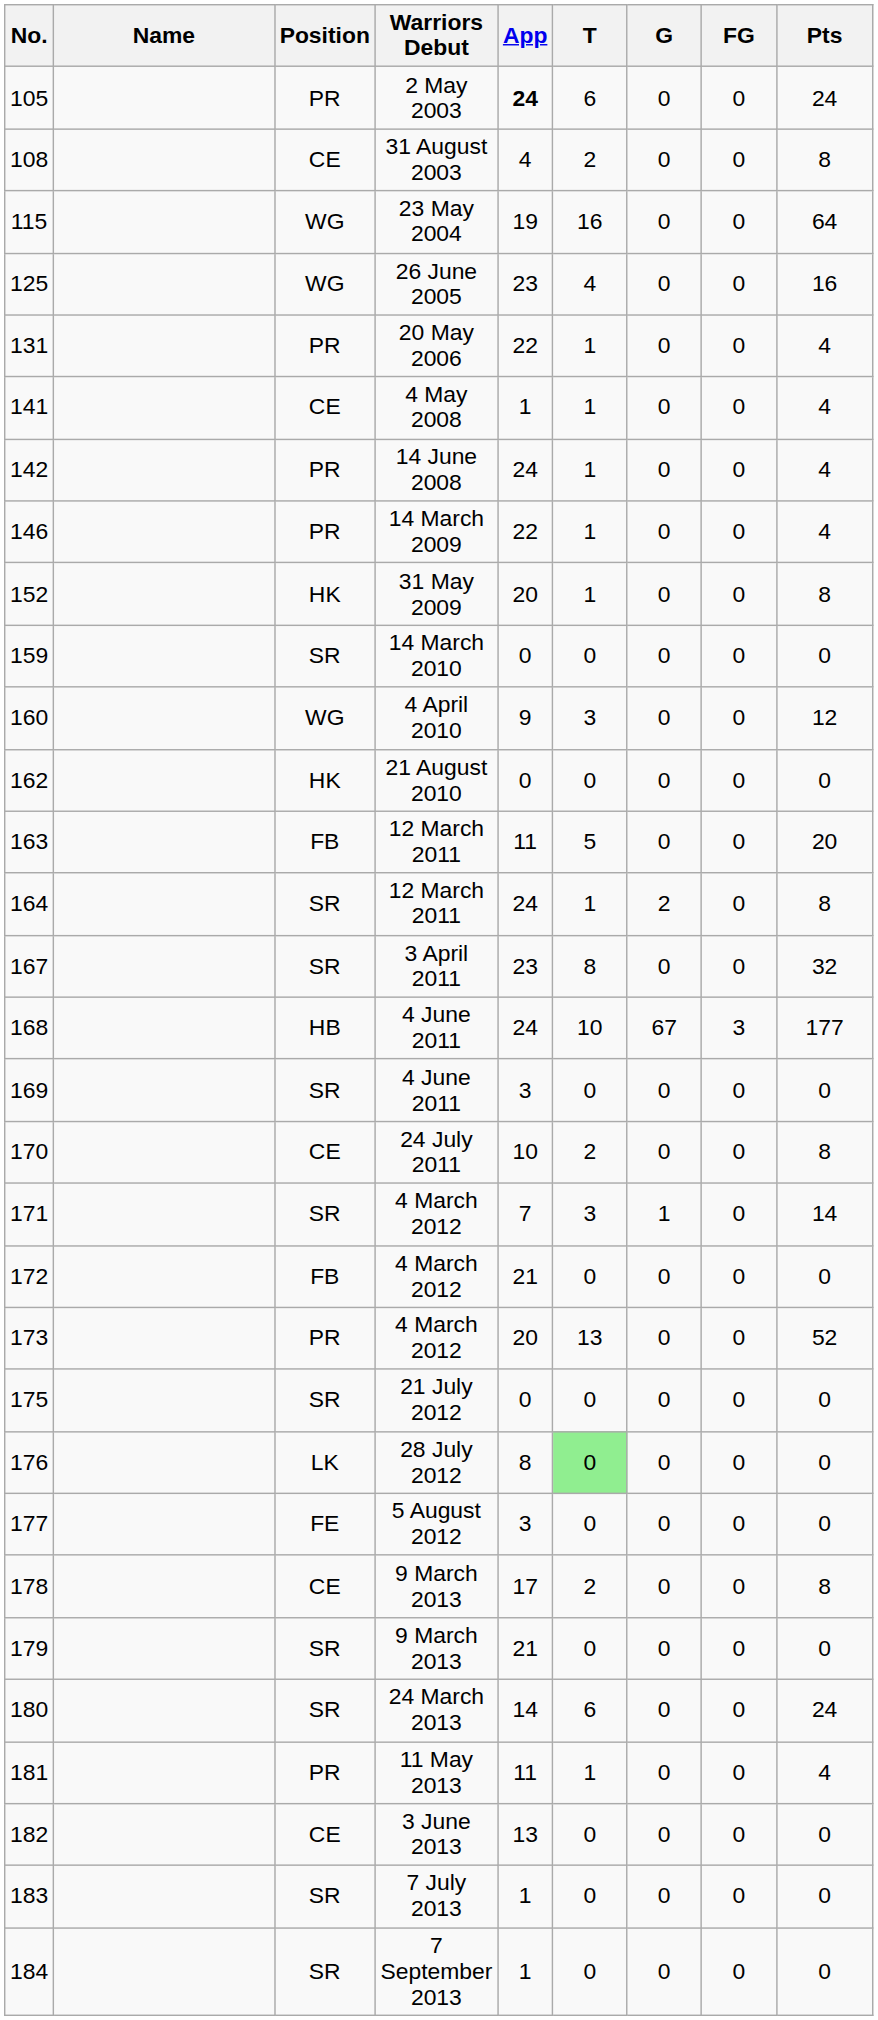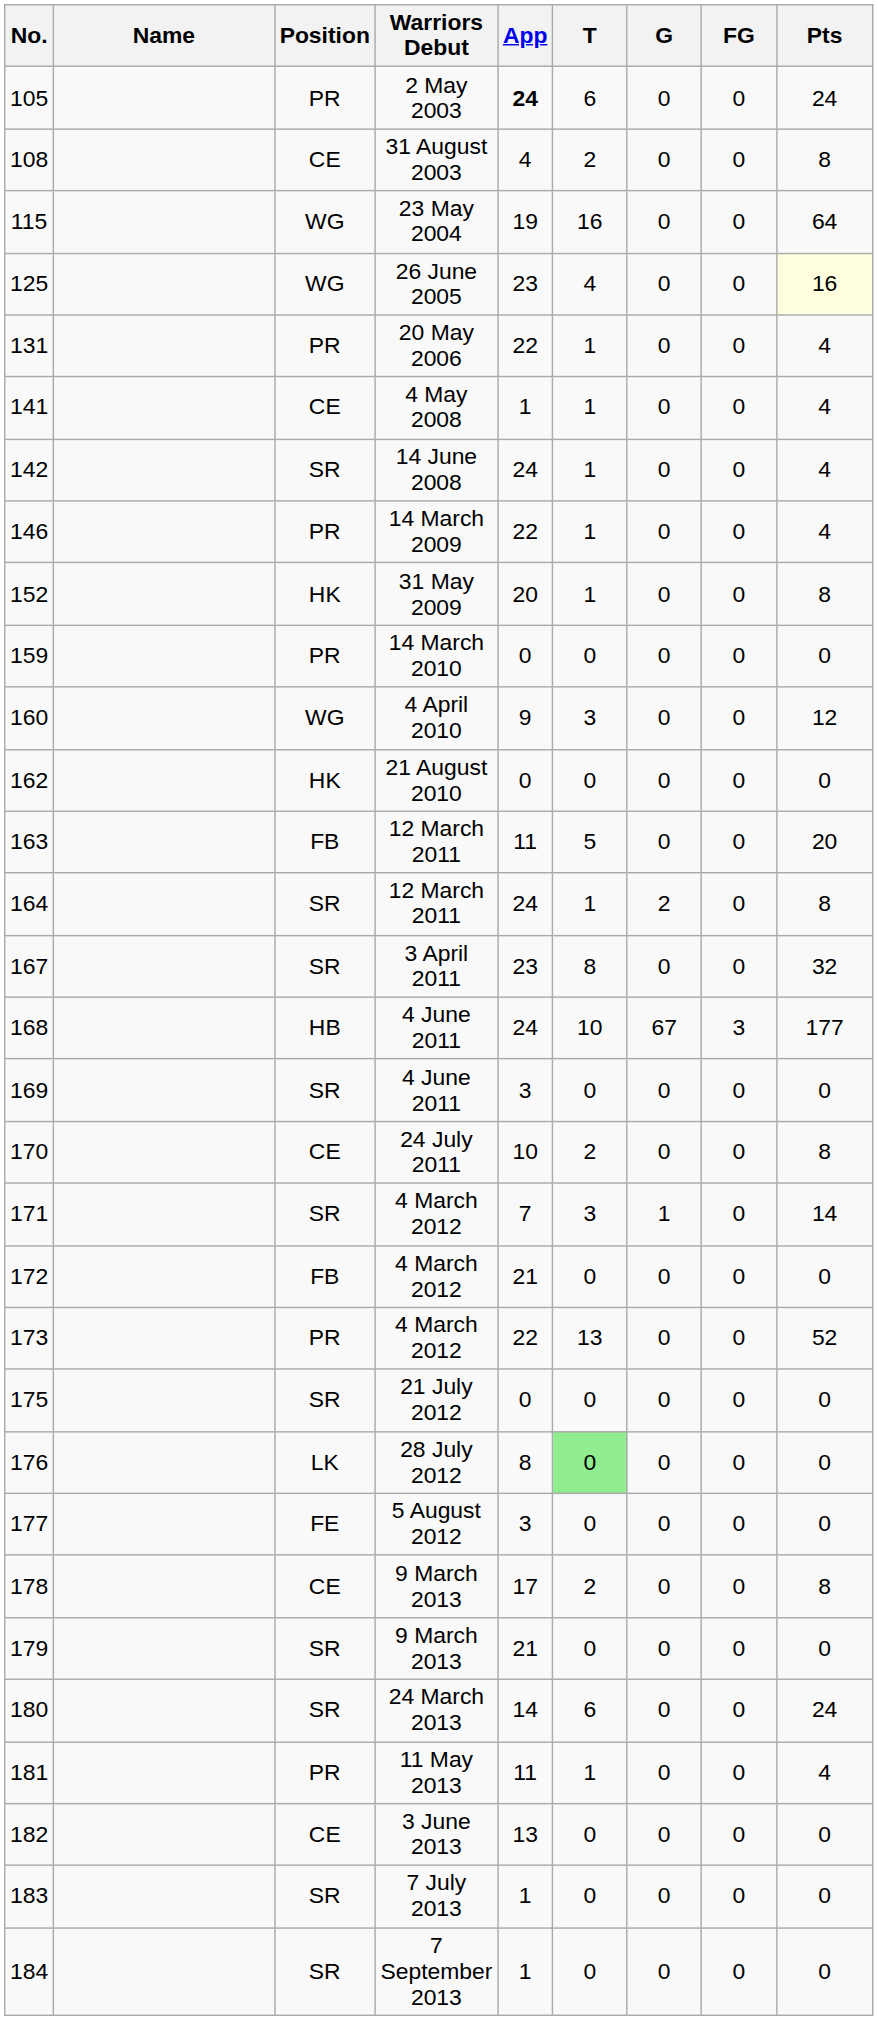 <table class="wikitable sortable" style="text-align: center;">
 <tr>
 <th>No.</th>
 <th style="width:10em">Name</th>
 <th>Position</th>
 <th>Warriors Debut</th>
 <th><a href='#'>App</a></th>
 <th style="width:3em">T</th>
 <th style="width:3em">G</th>
 <th style="width:3em">FG</th>
 <th style="width:4em">Pts</th>
 </tr>
 <tr>
 <td>105</td>
 <td align=left></td>
 <td>PR</td>
 <td>2 May 2003</td>
 <td><strong>24</strong></td>
 <td>6</td>
 <td>0</td>
 <td>0</td>
 <td>24</td>
 </tr>
 <tr>
 <td>108</td>
 <td align=left></td>
 <td>CE</td>
 <td>31 August 2003</td>
 <td>4</td>
 <td>2</td>
 <td>0</td>
 <td>0</td>
 <td>8</td>
 </tr>
 <tr>
 <td>115</td>
 <td align=left></td>
 <td>WG</td>
 <td>23 May 2004</td>
 <td>19</td>
 <td>16</td>
 <td>0</td>
 <td>0</td>
 <td>64</td>
 </tr>
 <tr>
 <td>125</td>
 <td align=left></td>
 <td>WG</td>
 <td>26 June 2005</td>
 <td>23</td>
 <td>4</td>
 <td>0</td>
 <td>0</td>
-<td>16</td>
+<td style="background: lightyellow;">16</td>
 </tr>
 <tr>
 <td>131</td>
 <td align=left></td>
 <td>PR</td>
 <td>20 May 2006</td>
 <td>22</td>
 <td>1</td>
 <td>0</td>
 <td>0</td>
 <td>4</td>
 </tr>
 <tr>
 <td>141</td>
 <td align=left></td>
 <td>CE</td>
 <td>4 May 2008</td>
 <td>1</td>
 <td>1</td>
 <td>0</td>
 <td>0</td>
 <td>4</td>
 </tr>
 <tr>
 <td>142</td>
 <td align=left></td>
-<td>PR</td>
+<td>SR</td>
 <td>14 June 2008</td>
 <td>24</td>
 <td>1</td>
 <td>0</td>
 <td>0</td>
 <td>4</td>
 </tr>
 <tr>
 <td>146</td>
 <td align=left></td>
 <td>PR</td>
 <td>14 March 2009</td>
 <td>22</td>
 <td>1</td>
 <td>0</td>
 <td>0</td>
 <td>4</td>
 </tr>
 <tr>
 <td>152</td>
 <td align=left></td>
 <td>HK</td>
 <td>31 May 2009</td>
 <td>20</td>
 <td>1</td>
 <td>0</td>
 <td>0</td>
 <td>8</td>
 </tr>
 <tr>
 <td>159</td>
 <td align=left></td>
-<td>SR</td>
+<td>PR</td>
 <td>14 March 2010</td>
 <td>0</td>
 <td>0</td>
 <td>0</td>
 <td>0</td>
 <td>0</td>
 </tr>
 <tr>
 <td>160</td>
 <td align=left></td>
 <td>WG</td>
 <td>4 April 2010</td>
 <td>9</td>
 <td>3</td>
 <td>0</td>
 <td>0</td>
 <td>12</td>
 </tr>
 <tr>
 <td>162</td>
 <td align=left></td>
 <td>HK</td>
 <td>21 August 2010</td>
 <td>0</td>
 <td>0</td>
 <td>0</td>
 <td>0</td>
 <td>0</td>
 </tr>
 <tr>
 <td>163</td>
 <td align=left></td>
 <td>FB</td>
 <td>12 March 2011</td>
 <td>11</td>
 <td>5</td>
 <td>0</td>
 <td>0</td>
 <td>20</td>
 </tr>
 <tr>
 <td>164</td>
 <td align=left></td>
 <td>SR</td>
 <td>12 March 2011</td>
 <td>24</td>
 <td>1</td>
 <td>2</td>
 <td>0</td>
 <td>8</td>
 </tr>
 <tr>
 <td>167</td>
 <td align=left></td>
 <td>SR</td>
 <td>3 April 2011</td>
 <td>23</td>
 <td>8</td>
 <td>0</td>
 <td>0</td>
 <td>32</td>
 </tr>
 <tr>
 <td>168</td>
 <td align=left></td>
 <td>HB</td>
 <td>4 June 2011</td>
 <td>24</td>
 <td>10</td>
 <td>67</td>
 <td>3</td>
 <td>177</td>
 </tr>
 <tr>
 <td>169</td>
 <td align=left></td>
 <td>SR</td>
 <td>4 June 2011</td>
 <td>3</td>
 <td>0</td>
 <td>0</td>
 <td>0</td>
 <td>0</td>
 </tr>
 <tr>
 <td>170</td>
 <td align=left></td>
 <td>CE</td>
 <td>24 July 2011</td>
 <td>10</td>
 <td>2</td>
 <td>0</td>
 <td>0</td>
 <td>8</td>
 </tr>
 <tr>
 <td>171</td>
 <td align=left></td>
 <td>SR</td>
 <td>4 March 2012</td>
 <td>7</td>
 <td>3</td>
 <td>1</td>
 <td>0</td>
 <td>14</td>
 </tr>
 <tr>
 <td>172</td>
 <td align=left></td>
 <td>FB</td>
 <td>4 March 2012</td>
 <td>21</td>
 <td>0</td>
 <td>0</td>
 <td>0</td>
 <td>0</td>
 </tr>
 <tr>
 <td>173</td>
 <td align=left></td>
 <td>PR</td>
 <td>4 March 2012</td>
-<td>20</td>
+<td>22</td>
 <td>13</td>
 <td>0</td>
 <td>0</td>
 <td>52</td>
 </tr>
 <tr>
 <td>175</td>
 <td align=left></td>
 <td>SR</td>
 <td>21 July 2012</td>
 <td>0</td>
 <td>0</td>
 <td>0</td>
 <td>0</td>
 <td>0</td>
 </tr>
 <tr>
 <td>176</td>
 <td align=left></td>
 <td>LK</td>
 <td>28 July 2012</td>
 <td>8</td>
 <td style="background: lightgreen;">0</td>
 <td>0</td>
 <td>0</td>
 <td>0</td>
 </tr>
 <tr>
 <td>177</td>
 <td align=left></td>
 <td>FE</td>
 <td>5 August 2012</td>
 <td>3</td>
 <td>0</td>
 <td>0</td>
 <td>0</td>
 <td>0</td>
 </tr>
 <tr>
 <td>178</td>
 <td align=left></td>
 <td>CE</td>
 <td>9 March 2013</td>
 <td>17</td>
 <td>2</td>
 <td>0</td>
 <td>0</td>
 <td>8</td>
 </tr>
 <tr>
 <td>179</td>
 <td align=left></td>
 <td>SR</td>
 <td>9 March 2013</td>
 <td>21</td>
 <td>0</td>
 <td>0</td>
 <td>0</td>
 <td>0</td>
 </tr>
 <tr>
 <td>180</td>
 <td align=left></td>
 <td>SR</td>
 <td>24 March 2013</td>
 <td>14</td>
 <td>6</td>
 <td>0</td>
 <td>0</td>
 <td>24</td>
 </tr>
 <tr>
 <td>181</td>
 <td align=left></td>
 <td>PR</td>
 <td>11 May 2013</td>
 <td>11</td>
 <td>1</td>
 <td>0</td>
 <td>0</td>
 <td>4</td>
 </tr>
 <tr>
 <td>182</td>
 <td align=left></td>
 <td>CE</td>
 <td>3 June 2013</td>
 <td>13</td>
 <td>0</td>
 <td>0</td>
 <td>0</td>
 <td>0</td>
 </tr>
 <tr>
 <td>183</td>
 <td align=left></td>
 <td>SR</td>
 <td>7 July 2013</td>
 <td>1</td>
 <td>0</td>
 <td>0</td>
 <td>0</td>
 <td>0</td>
 </tr>
 <tr>
 <td>184</td>
 <td align=left></td>
 <td>SR</td>
 <td>7 September 2013</td>
 <td>1</td>
 <td>0</td>
 <td>0</td>
 <td>0</td>
 <td>0</td>
 </tr>
 </table>
